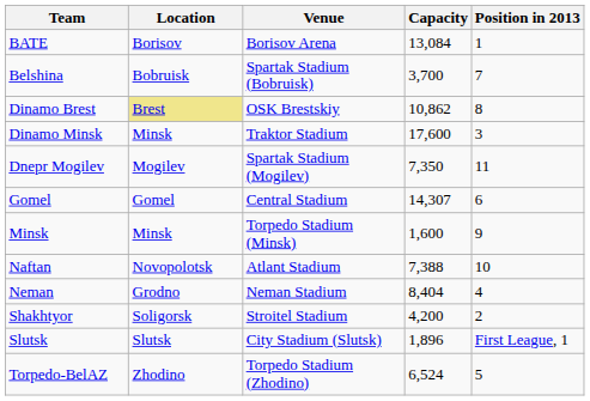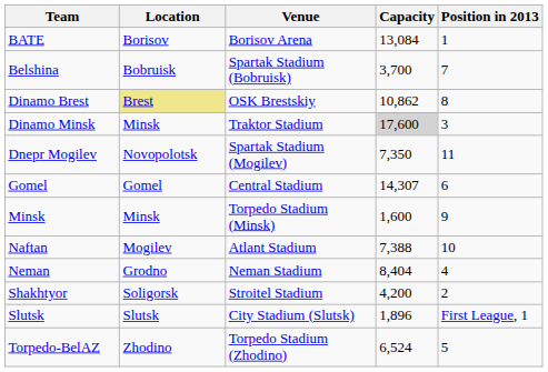 <table class="wikitable sortable" style="text-align:left">
 <tr>
 <th>Team</th>
 <th>Location</th>
 <th>Venue</th>
 <th>Capacity</th>
 <th>Position in 2013</th>
 </tr>
 <tr>
 <td width=120><a href='#'>BATE</a></td>
 <td width=110><a href='#'>Borisov</a></td>
 <td width=160><a href='#'>Borisov Arena</a></td>
 <td>13,084</td>
 <td>1</td>
 </tr>
 <tr>
 <td><a href='#'>Belshina</a></td>
 <td><a href='#'>Bobruisk</a></td>
 <td><a href='#'>Spartak Stadium (Bobruisk)</a></td>
 <td>3,700</td>
 <td>7</td>
 </tr>
 <tr>
 <td><a href='#'>Dinamo Brest</a></td>
 <td style="background: khaki;"><a href='#'>Brest</a></td>
 <td><a href='#'>OSK Brestskiy</a></td>
 <td>10,862</td>
 <td>8</td>
 </tr>
 <tr>
 <td><a href='#'>Dinamo Minsk</a></td>
 <td><a href='#'>Minsk</a></td>
 <td><a href='#'>Traktor Stadium</a></td>
-<td>17,600</td>
+<td style="background: lightgrey;">17,600</td>
 <td>3</td>
 </tr>
 <tr>
 <td><a href='#'>Dnepr Mogilev</a></td>
-<td><a href='#'>Mogilev</a></td>
+<td><a href='#'>Novopolotsk</a></td>
 <td><a href='#'>Spartak Stadium (Mogilev)</a></td>
 <td>7,350</td>
 <td>11</td>
 </tr>
 <tr>
 <td><a href='#'>Gomel</a></td>
 <td><a href='#'>Gomel</a></td>
 <td><a href='#'>Central Stadium</a></td>
 <td>14,307</td>
 <td>6</td>
 </tr>
 <tr>
 <td><a href='#'>Minsk</a></td>
 <td><a href='#'>Minsk</a></td>
 <td><a href='#'>Torpedo Stadium (Minsk)</a></td>
 <td>1,600</td>
 <td>9</td>
 </tr>
 <tr>
 <td><a href='#'>Naftan</a></td>
-<td><a href='#'>Novopolotsk</a></td>
+<td><a href='#'>Mogilev</a></td>
 <td><a href='#'>Atlant Stadium</a></td>
 <td>7,388</td>
 <td>10</td>
 </tr>
 <tr>
 <td><a href='#'>Neman</a></td>
 <td><a href='#'>Grodno</a></td>
 <td><a href='#'>Neman Stadium</a></td>
 <td>8,404</td>
 <td>4</td>
 </tr>
 <tr>
 <td><a href='#'>Shakhtyor</a></td>
 <td><a href='#'>Soligorsk</a></td>
 <td><a href='#'>Stroitel Stadium</a></td>
 <td>4,200</td>
 <td>2</td>
 </tr>
 <tr>
 <td><a href='#'>Slutsk</a></td>
 <td><a href='#'>Slutsk</a></td>
 <td><a href='#'>City Stadium (Slutsk)</a></td>
 <td>1,896</td>
 <td><a href='#'>First League</a>, 1</td>
 </tr>
 <tr>
 <td><a href='#'>Torpedo-BelAZ</a></td>
 <td><a href='#'>Zhodino</a></td>
 <td><a href='#'>Torpedo Stadium (Zhodino)</a></td>
 <td>6,524</td>
 <td>5</td>
 </tr>
 </table>
